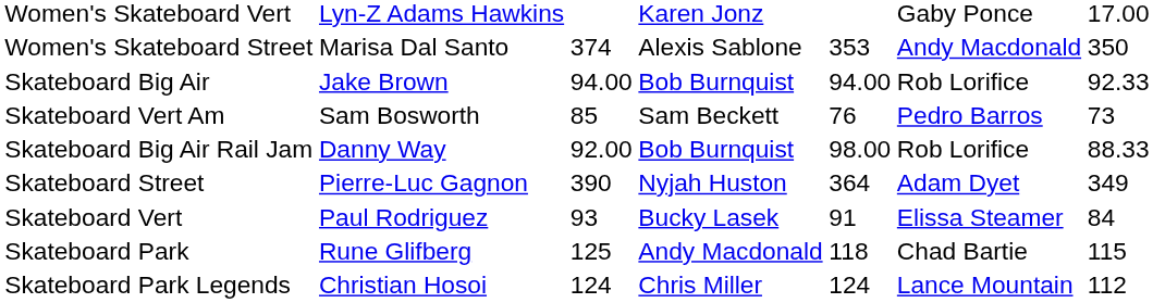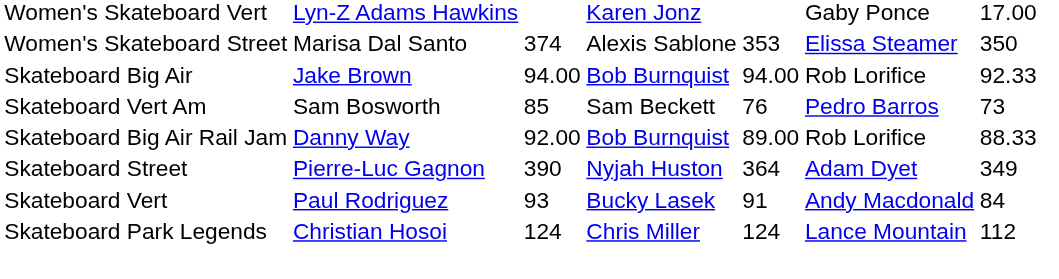 <table>
 <tr>
 <td>Women's Skateboard Vert</td>
 <td><a href='#'>Lyn-Z Adams Hawkins</a></td>
 <td></td>
 <td><a href='#'>Karen Jonz</a></td>
 <td></td>
 <td>Gaby Ponce</td>
 <td>17.00</td>
 </tr>
 <tr>
 <td>Women's Skateboard Street</td>
 <td>Marisa Dal Santo</td>
 <td>374</td>
 <td>Alexis Sablone</td>
 <td>353</td>
-<td><a href='#'>Andy Macdonald</a></td>
+<td><a href='#'>Elissa Steamer</a></td>
 <td>350</td>
 </tr>
 <tr>
 <td>Skateboard Big Air</td>
 <td><a href='#'>Jake Brown</a></td>
 <td>94.00</td>
 <td><a href='#'>Bob Burnquist</a></td>
 <td>94.00</td>
 <td>Rob Lorifice</td>
 <td>92.33</td>
 </tr>
 <tr>
 <td>Skateboard Vert Am</td>
 <td>Sam Bosworth</td>
 <td>85</td>
 <td>Sam Beckett</td>
 <td>76</td>
 <td><a href='#'>Pedro Barros</a></td>
 <td>73</td>
 </tr>
 <tr>
 <td>Skateboard Big Air Rail Jam</td>
 <td><a href='#'>Danny Way</a></td>
 <td>92.00</td>
 <td><a href='#'>Bob Burnquist</a></td>
-<td>98.00</td>
+<td>89.00</td>
 <td>Rob Lorifice</td>
 <td>88.33</td>
 </tr>
 <tr>
 <td>Skateboard Street</td>
 <td><a href='#'>Pierre-Luc Gagnon</a></td>
 <td>390</td>
 <td><a href='#'>Nyjah Huston</a></td>
 <td>364</td>
 <td><a href='#'>Adam Dyet</a></td>
 <td>349</td>
 </tr>
 <tr>
 <td>Skateboard Vert</td>
 <td><a href='#'>Paul Rodriguez</a></td>
 <td>93</td>
 <td><a href='#'>Bucky Lasek</a></td>
 <td>91</td>
-<td><a href='#'>Elissa Steamer</a></td>
+<td><a href='#'>Andy Macdonald</a></td>
 <td>84</td>
-</tr>
-<tr>
-<td>Skateboard Park</td>
-<td><a href='#'>Rune Glifberg</a></td>
-<td>125</td>
-<td><a href='#'>Andy Macdonald</a></td>
-<td>118</td>
-<td>Chad Bartie</td>
-<td>115</td>
 </tr>
 <tr>
 <td>Skateboard Park Legends</td>
 <td><a href='#'>Christian Hosoi</a></td>
 <td>124</td>
 <td><a href='#'>Chris Miller</a></td>
 <td>124</td>
 <td><a href='#'>Lance Mountain</a></td>
 <td>112</td>
 </tr>
 </table>
